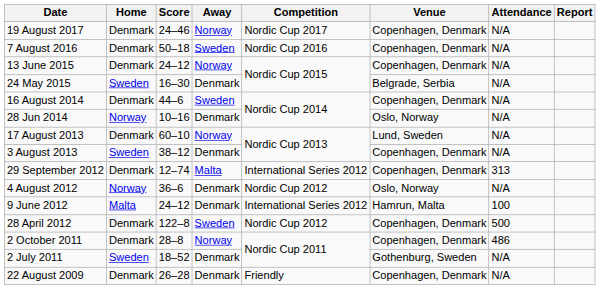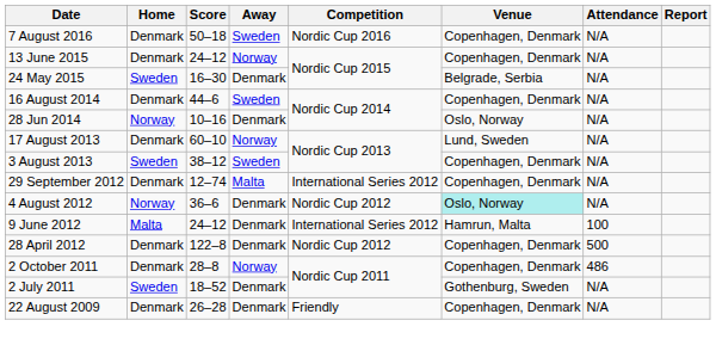 <table class="wikitable">
 <tr>
 <th>Date</th>
 <th>Home</th>
 <th>Score</th>
 <th>Away</th>
 <th>Competition</th>
 <th>Venue</th>
 <th>Attendance</th>
 <th>Report</th>
-</tr>
-<tr>
-<td>19 August 2017</td>
-<td>Denmark</td>
-<td>24–46</td>
-<td><a href='#'>Norway</a></td>
-<td>Nordic Cup 2017</td>
-<td>Copenhagen, Denmark</td>
-<td>N/A</td>
-<td></td>
 </tr>
 <tr>
 <td>7 August 2016</td>
 <td>Denmark</td>
 <td>50–18</td>
 <td><a href='#'>Sweden</a></td>
 <td>Nordic Cup 2016</td>
 <td>Copenhagen, Denmark</td>
 <td>N/A</td>
 <td></td>
 </tr>
 <tr>
 <td>13 June 2015</td>
 <td>Denmark</td>
 <td>24–12</td>
 <td><a href='#'>Norway</a></td>
 <td rowspan="2">Nordic Cup 2015</td>
 <td>Copenhagen, Denmark</td>
 <td>N/A</td>
 <td></td>
 </tr>
 <tr>
 <td>24 May 2015</td>
 <td><a href='#'>Sweden</a></td>
 <td>16–30</td>
 <td>Denmark</td>
 <td>Belgrade, Serbia</td>
 <td>N/A</td>
 <td></td>
 </tr>
 <tr>
 <td>16 August 2014</td>
 <td>Denmark</td>
 <td>44–6</td>
 <td><a href='#'>Sweden</a></td>
 <td rowspan="2">Nordic Cup 2014</td>
 <td>Copenhagen, Denmark</td>
 <td>N/A</td>
 <td></td>
 </tr>
 <tr>
 <td>28 Jun 2014</td>
 <td><a href='#'>Norway</a></td>
 <td>10–16</td>
 <td>Denmark</td>
 <td>Oslo, Norway</td>
 <td>N/A</td>
 <td></td>
 </tr>
 <tr>
 <td>17 August 2013</td>
 <td>Denmark</td>
 <td>60–10</td>
 <td><a href='#'>Norway</a></td>
 <td rowspan="2">Nordic Cup 2013</td>
 <td>Lund, Sweden</td>
 <td>N/A</td>
 <td></td>
 </tr>
 <tr>
 <td>3 August 2013</td>
 <td><a href='#'>Sweden</a></td>
 <td>38–12</td>
-<td>Denmark</td>
+<td><a href='#'>Sweden</a></td>
 <td>Copenhagen, Denmark</td>
 <td>N/A</td>
 <td></td>
 </tr>
 <tr>
 <td>29 September 2012</td>
 <td>Denmark</td>
 <td>12–74</td>
 <td><a href='#'>Malta</a></td>
 <td>International Series 2012</td>
 <td>Copenhagen, Denmark</td>
-<td>313</td>
+<td>N/A</td>
 <td></td>
 </tr>
 <tr>
 <td>4 August 2012</td>
 <td><a href='#'>Norway</a></td>
 <td>36–6</td>
 <td>Denmark</td>
 <td>Nordic Cup 2012</td>
-<td>Oslo, Norway</td>
+<td style="background: paleturquoise;">Oslo, Norway</td>
 <td>N/A</td>
 <td></td>
 </tr>
 <tr>
 <td>9 June 2012</td>
 <td><a href='#'>Malta</a></td>
 <td>24–12</td>
 <td>Denmark</td>
 <td>International Series 2012</td>
 <td>Hamrun, Malta</td>
 <td>100</td>
 <td></td>
 </tr>
 <tr>
 <td>28 April 2012</td>
 <td>Denmark</td>
 <td>122–8</td>
-<td><a href='#'>Sweden</a></td>
+<td>Denmark</td>
 <td>Nordic Cup 2012</td>
 <td>Copenhagen, Denmark</td>
 <td>500</td>
 <td></td>
 </tr>
 <tr>
 <td>2 October 2011</td>
 <td>Denmark</td>
 <td>28–8</td>
 <td><a href='#'>Norway</a></td>
 <td rowspan="2">Nordic Cup 2011</td>
 <td>Copenhagen, Denmark</td>
 <td>486</td>
 <td></td>
 </tr>
 <tr>
 <td>2 July 2011</td>
 <td><a href='#'>Sweden</a></td>
 <td>18–52</td>
 <td>Denmark</td>
 <td>Gothenburg, Sweden</td>
 <td>N/A</td>
 <td></td>
 </tr>
 <tr>
 <td>22 August 2009</td>
 <td>Denmark</td>
 <td>26–28</td>
 <td>Denmark</td>
 <td>Friendly</td>
 <td>Copenhagen, Denmark</td>
 <td>N/A</td>
 </tr>
 </table>
